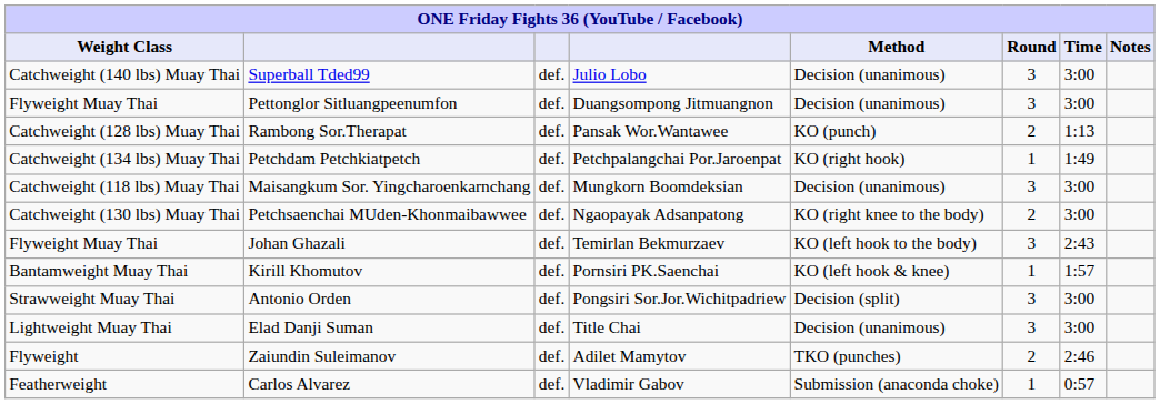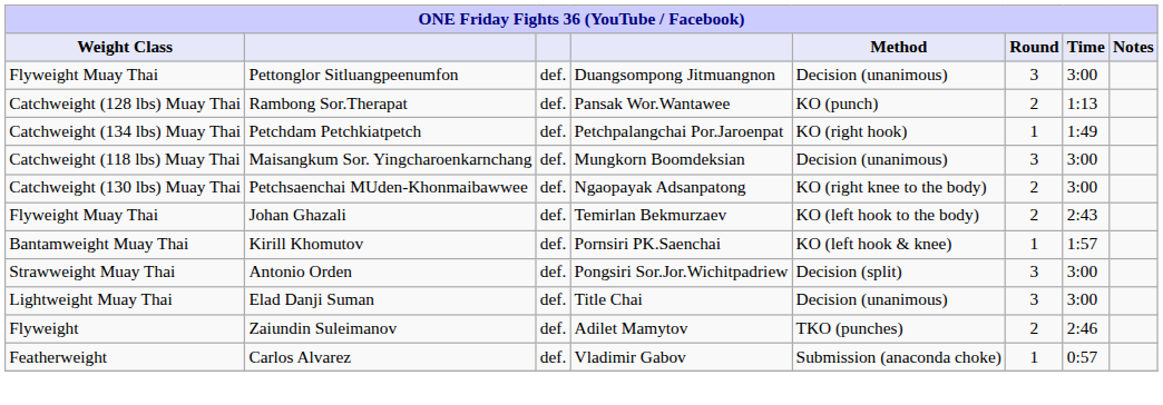 <table class="wikitable" style="font-size: 80%;">
 <tr>
 <th colspan="8" style="background-color: #ccf; color: #000080; text-align: center;"><strong>ONE Friday Fights 36 (YouTube / Facebook)</strong></th>
 </tr>
 <tr>
 <th colspan="1" style="background-color: #E6E8FA; color: #000000; text-align: center;">Weight Class</th>
 <th colspan="1" style="background-color: #E6E8FA; color: #000000; text-align: center;"></th>
 <th colspan="1" style="background-color: #E6E8FA; color: #000000; text-align: center;"></th>
 <th colspan="1" style="background-color: #E6E8FA; color: #000000; text-align: center;"></th>
 <th colspan="1" style="background-color: #E6E8FA; color: #000000; text-align: center;">Method</th>
 <th colspan="1" style="background-color: #E6E8FA; color: #000000; text-align: center;">Round</th>
 <th colspan="1" style="background-color: #E6E8FA; color: #000000; text-align: center;">Time</th>
 <th colspan="1" style="background-color: #E6E8FA; color: #000000; text-align: center;">Notes</th>
-</tr>
-<tr>
-<td>Catchweight (140 lbs) Muay Thai</td>
-<td> <a href='#'>Superball Tded99</a></td>
-<td>def.</td>
-<td> <a href='#'>Julio Lobo</a></td>
-<td>Decision (unanimous)</td>
-<td align=center>3</td>
-<td>3:00</td>
-<td></td>
 </tr>
 <tr>
 <td>Flyweight Muay Thai</td>
 <td> Pettonglor Sitluangpeenumfon</td>
 <td>def.</td>
 <td> Duangsompong Jitmuangnon</td>
 <td>Decision (unanimous)</td>
 <td align=center>3</td>
 <td>3:00</td>
 <td></td>
 </tr>
 <tr>
 <td>Catchweight (128 lbs) Muay Thai</td>
 <td> Rambong Sor.Therapat</td>
 <td>def.</td>
 <td> Pansak Wor.Wantawee</td>
 <td>KO (punch)</td>
 <td align=center>2</td>
 <td>1:13</td>
 <td></td>
 </tr>
 <tr>
 <td>Catchweight (134 lbs) Muay Thai</td>
 <td> Petchdam Petchkiatpetch</td>
 <td>def.</td>
 <td> Petchpalangchai Por.Jaroenpat</td>
 <td>KO (right hook)</td>
 <td align=center>1</td>
 <td>1:49</td>
 <td></td>
 </tr>
 <tr>
 <td>Catchweight (118 lbs) Muay Thai</td>
 <td> Maisangkum Sor. Yingcharoenkarnchang</td>
 <td>def.</td>
 <td> Mungkorn Boomdeksian</td>
 <td>Decision (unanimous)</td>
 <td align=center>3</td>
 <td>3:00</td>
 <td></td>
 </tr>
 <tr>
 <td>Catchweight (130 lbs) Muay Thai</td>
 <td> Petchsaenchai MUden-Khonmaibawwee</td>
 <td>def.</td>
 <td> Ngaopayak Adsanpatong</td>
 <td>KO (right knee to the body)</td>
 <td align=center>2</td>
 <td>3:00</td>
 <td></td>
 </tr>
 <tr>
 <td>Flyweight Muay Thai</td>
 <td> Johan Ghazali</td>
 <td>def.</td>
 <td> Temirlan Bekmurzaev</td>
 <td>KO (left hook to the body)</td>
-<td align=center>3</td>
+<td align=center>2</td>
 <td>2:43</td>
 <td></td>
 </tr>
 <tr>
 <td>Bantamweight Muay Thai</td>
 <td> Kirill Khomutov</td>
 <td>def.</td>
 <td> Pornsiri PK.Saenchai</td>
 <td>KO (left hook & knee)</td>
 <td align=center>1</td>
 <td>1:57</td>
 <td></td>
 </tr>
 <tr>
 <td>Strawweight Muay Thai</td>
 <td> Antonio Orden</td>
 <td>def.</td>
 <td> Pongsiri Sor.Jor.Wichitpadriew</td>
 <td>Decision (split)</td>
 <td align=center>3</td>
 <td>3:00</td>
 <td></td>
 </tr>
 <tr>
 <td>Lightweight Muay Thai</td>
 <td> Elad Danji Suman</td>
 <td>def.</td>
 <td> Title Chai</td>
 <td>Decision (unanimous)</td>
 <td align=center>3</td>
 <td>3:00</td>
 <td></td>
 </tr>
 <tr>
 <td>Flyweight</td>
 <td> Zaiundin Suleimanov</td>
 <td>def.</td>
 <td> Adilet Mamytov</td>
 <td>TKO (punches)</td>
 <td align=center>2</td>
 <td>2:46</td>
 <td></td>
 </tr>
 <tr>
 <td>Featherweight</td>
 <td> Carlos Alvarez</td>
 <td>def.</td>
 <td> Vladimir Gabov</td>
 <td>Submission (anaconda choke)</td>
 <td align=center>1</td>
 <td>0:57</td>
 <td></td>
 </tr>
 <tr>
 </tr>
 </table>
